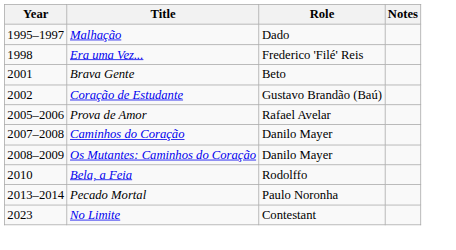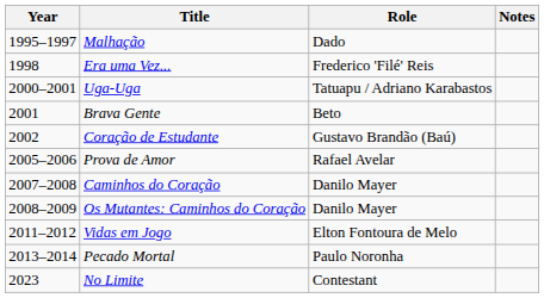 <table class="wikitable sortable">
 <tr>
 <th>Year</th>
 <th>Title</th>
 <th>Role</th>
 <th class = "unsortable">Notes</th>
 </tr>
 <tr>
 <td>1995–1997</td>
 <td><em><a href='#'>Malhação</a></em></td>
 <td>Dado</td>
 <td></td>
 </tr>
 <tr>
 <td>1998</td>
 <td><em><a href='#'>Era uma Vez...</a></em></td>
 <td>Frederico 'Filé' Reis</td>
+<td></td>
+</tr>
+<tr>
+<td>2000–2001</td>
+<td><em><a href='#'>Uga-Uga</a></em></td>
+<td>Tatuapu / Adriano Karabastos</td>
 <td></td>
 </tr>
 <tr>
 <td>2001</td>
 <td><em>Brava Gente</em></td>
 <td>Beto</td>
 <td></td>
 </tr>
 <tr>
 <td>2002</td>
 <td><em><a href='#'>Coração de Estudante</a></em></td>
 <td>Gustavo Brandão (Baú)</td>
 <td></td>
 </tr>
 <tr>
 <td>2005–2006</td>
 <td><em>Prova de Amor</em></td>
 <td>Rafael Avelar</td>
 <td></td>
 </tr>
 <tr>
 <td>2007–2008</td>
 <td><em><a href='#'>Caminhos do Coração</a></em></td>
 <td>Danilo Mayer</td>
 <td></td>
 </tr>
 <tr>
 <td>2008–2009</td>
 <td><em><a href='#'>Os Mutantes: Caminhos do Coração</a></em></td>
 <td>Danilo Mayer</td>
 <td></td>
 </tr>
 <tr>
-<td>2010</td>
-<td><em><a href='#'>Bela, a Feia</a></em></td>
-<td>Rodolffo</td>
+<td>2011–2012</td>
+<td><em><a href='#'>Vidas em Jogo</a></em></td>
+<td>Elton Fontoura de Melo</td>
 <td></td>
 </tr>
 <tr>
 <td>2013–2014</td>
 <td><em>Pecado Mortal</em></td>
 <td>Paulo Noronha</td>
 <td></td>
 </tr>
 <tr>
 <td>2023</td>
 <td><em><a href='#'>No Limite</a></em></td>
 <td>Contestant</td>
 <td></td>
 </tr>
 </table>
